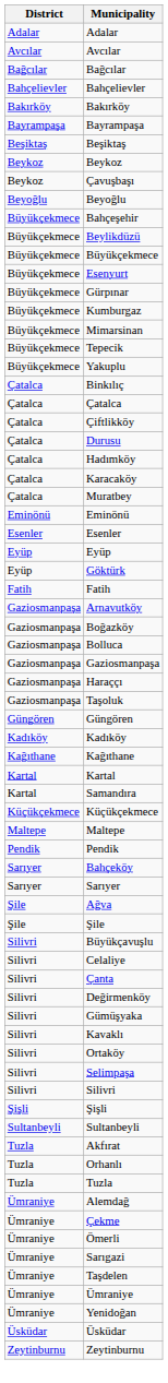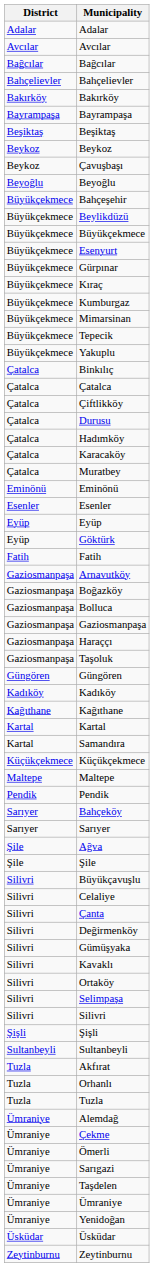 <table class="sortable wikitable">
 <tr>
 <th>District</th>
 <th>Municipality</th>
 </tr>
 <tr>
 <td><a href='#'>Adalar</a></td>
 <td>Adalar</td>
 </tr>
 <tr>
 <td><a href='#'>Avcılar</a></td>
 <td>Avcılar</td>
 </tr>
 <tr>
 <td><a href='#'>Bağcılar</a></td>
 <td>Bağcılar</td>
 </tr>
 <tr>
 <td><a href='#'>Bahçelievler</a></td>
 <td>Bahçelievler</td>
 </tr>
 <tr>
 <td><a href='#'>Bakırköy</a></td>
 <td>Bakırköy</td>
 </tr>
 <tr>
 <td><a href='#'>Bayrampaşa</a></td>
 <td>Bayrampaşa</td>
 </tr>
 <tr>
 <td><a href='#'>Beşiktaş</a></td>
 <td>Beşiktaş</td>
 </tr>
 <tr>
 <td><a href='#'>Beykoz</a></td>
 <td>Beykoz</td>
 </tr>
 <tr>
 <td>Beykoz</td>
 <td>Çavuşbaşı</td>
 </tr>
 <tr>
 <td><a href='#'>Beyoğlu</a></td>
 <td>Beyoğlu</td>
 </tr>
 <tr>
 <td><a href='#'>Büyükçekmece</a></td>
 <td>Bahçeşehir</td>
 </tr>
 <tr>
 <td>Büyükçekmece</td>
 <td><a href='#'>Beylikdüzü</a></td>
 </tr>
 <tr>
 <td>Büyükçekmece</td>
 <td>Büyükçekmece</td>
 </tr>
 <tr>
 <td>Büyükçekmece</td>
 <td><a href='#'>Esenyurt</a></td>
 </tr>
 <tr>
 <td>Büyükçekmece</td>
 <td>Gürpınar</td>
+</tr>
+<tr>
+<td>Büyükçekmece</td>
+<td>Kıraç</td>
 </tr>
 <tr>
 <td>Büyükçekmece</td>
 <td>Kumburgaz</td>
 </tr>
 <tr>
 <td>Büyükçekmece</td>
 <td>Mimarsinan</td>
 </tr>
 <tr>
 <td>Büyükçekmece</td>
 <td>Tepecik</td>
 </tr>
 <tr>
 <td>Büyükçekmece</td>
 <td>Yakuplu</td>
 </tr>
 <tr>
 <td><a href='#'>Çatalca</a></td>
 <td>Binkılıç</td>
 </tr>
 <tr>
 <td>Çatalca</td>
 <td>Çatalca</td>
 </tr>
 <tr>
 <td>Çatalca</td>
 <td>Çiftlikköy</td>
 </tr>
 <tr>
 <td>Çatalca</td>
 <td><a href='#'>Durusu</a></td>
 </tr>
 <tr>
 <td>Çatalca</td>
 <td>Hadımköy</td>
 </tr>
 <tr>
 <td>Çatalca</td>
 <td>Karacaköy</td>
 </tr>
 <tr>
 <td>Çatalca</td>
 <td>Muratbey</td>
 </tr>
 <tr>
 <td><a href='#'>Eminönü</a></td>
 <td>Eminönü</td>
 </tr>
 <tr>
 <td><a href='#'>Esenler</a></td>
 <td>Esenler</td>
 </tr>
 <tr>
 <td><a href='#'>Eyüp</a></td>
 <td>Eyüp</td>
 </tr>
 <tr>
 <td>Eyüp</td>
 <td><a href='#'>Göktürk</a></td>
 </tr>
 <tr>
 <td><a href='#'>Fatih</a></td>
 <td>Fatih</td>
 </tr>
 <tr>
 <td><a href='#'>Gaziosmanpaşa</a></td>
 <td><a href='#'>Arnavutköy</a></td>
 </tr>
 <tr>
 <td>Gaziosmanpaşa</td>
 <td>Boğazköy</td>
 </tr>
 <tr>
 <td>Gaziosmanpaşa</td>
 <td>Bolluca</td>
 </tr>
 <tr>
 <td>Gaziosmanpaşa</td>
 <td>Gaziosmanpaşa</td>
 </tr>
 <tr>
 <td>Gaziosmanpaşa</td>
 <td>Haraççı</td>
 </tr>
 <tr>
 <td>Gaziosmanpaşa</td>
 <td>Taşoluk</td>
 </tr>
 <tr>
 <td><a href='#'>Güngören</a></td>
 <td>Güngören</td>
 </tr>
 <tr>
 <td><a href='#'>Kadıköy</a></td>
 <td>Kadıköy</td>
 </tr>
 <tr>
 <td><a href='#'>Kağıthane</a></td>
 <td>Kağıthane</td>
 </tr>
 <tr>
 <td><a href='#'>Kartal</a></td>
 <td>Kartal</td>
 </tr>
 <tr>
 <td>Kartal</td>
 <td>Samandıra</td>
 </tr>
 <tr>
 <td><a href='#'>Küçükçekmece</a></td>
 <td>Küçükçekmece</td>
 </tr>
 <tr>
 <td><a href='#'>Maltepe</a></td>
 <td>Maltepe</td>
 </tr>
 <tr>
 <td><a href='#'>Pendik</a></td>
 <td>Pendik</td>
 </tr>
 <tr>
 <td><a href='#'>Sarıyer</a></td>
 <td><a href='#'>Bahçeköy</a></td>
 </tr>
 <tr>
 <td>Sarıyer</td>
 <td>Sarıyer</td>
 </tr>
 <tr>
 <td><a href='#'>Şile</a></td>
 <td><a href='#'>Ağva</a></td>
 </tr>
 <tr>
 <td>Şile</td>
 <td>Şile</td>
 </tr>
 <tr>
 <td><a href='#'>Silivri</a></td>
 <td>Büyükçavuşlu</td>
 </tr>
 <tr>
 <td>Silivri</td>
 <td>Celaliye</td>
 </tr>
 <tr>
 <td>Silivri</td>
 <td><a href='#'>Çanta</a></td>
 </tr>
 <tr>
 <td>Silivri</td>
 <td>Değirmenköy</td>
 </tr>
 <tr>
 <td>Silivri</td>
 <td>Gümüşyaka</td>
 </tr>
 <tr>
 <td>Silivri</td>
 <td>Kavaklı</td>
 </tr>
 <tr>
 <td>Silivri</td>
 <td>Ortaköy</td>
 </tr>
 <tr>
 <td>Silivri</td>
 <td><a href='#'>Selimpaşa</a></td>
 </tr>
 <tr>
 <td>Silivri</td>
 <td>Silivri</td>
 </tr>
 <tr>
 <td><a href='#'>Şişli</a></td>
 <td>Şişli</td>
 </tr>
 <tr>
 <td><a href='#'>Sultanbeyli</a></td>
 <td>Sultanbeyli</td>
 </tr>
 <tr>
 <td><a href='#'>Tuzla</a></td>
 <td>Akfırat</td>
 </tr>
 <tr>
 <td>Tuzla</td>
 <td>Orhanlı</td>
 </tr>
 <tr>
 <td>Tuzla</td>
 <td>Tuzla</td>
 </tr>
 <tr>
 <td><a href='#'>Ümraniye</a></td>
 <td>Alemdağ</td>
 </tr>
 <tr>
 <td>Ümraniye</td>
 <td><a href='#'>Çekme</a></td>
 </tr>
 <tr>
 <td>Ümraniye</td>
 <td>Ömerli</td>
 </tr>
 <tr>
 <td>Ümraniye</td>
 <td>Sarıgazi</td>
 </tr>
 <tr>
 <td>Ümraniye</td>
 <td>Taşdelen</td>
 </tr>
 <tr>
 <td>Ümraniye</td>
 <td>Ümraniye</td>
 </tr>
 <tr>
 <td>Ümraniye</td>
 <td>Yenidoğan</td>
 </tr>
 <tr>
 <td><a href='#'>Üsküdar</a></td>
 <td>Üsküdar</td>
 </tr>
 <tr>
 <td><a href='#'>Zeytinburnu</a></td>
 <td>Zeytinburnu</td>
 </tr>
 </table>
